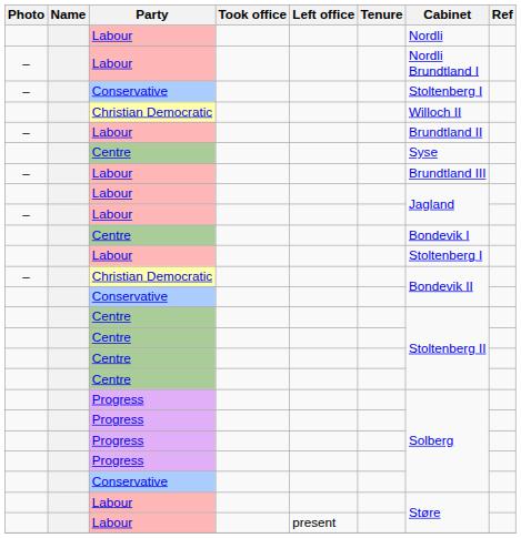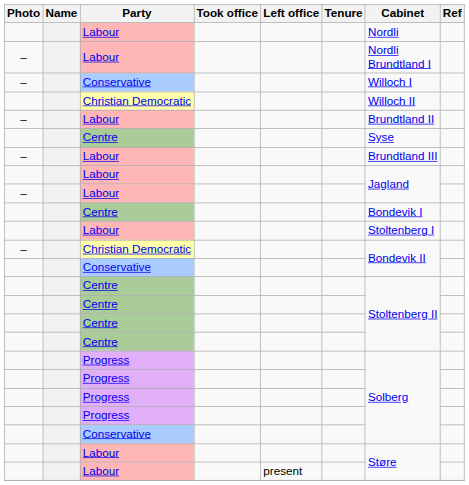 <table class="wikitable plainrowheaders sortable">
 <tr>
 <th scope=col class=unsortable>Photo</th>
 <th scope=col>Name</th>
 <th scope=col>Party</th>
 <th scope=col>Took office</th>
 <th scope=col>Left office</th>
 <th scope=col>Tenure</th>
 <th scope=col>Cabinet</th>
 <th scope=col class=unsortable>Ref</th>
 </tr>
 <tr>
 <td align=center></td>
 <th scope=row></th>
 <td style="background:#FFB6B6"><a href='#'>Labour</a></td>
 <td></td>
 <td></td>
 <td></td>
 <td><a href='#'>Nordli</a></td>
 <td align=center></td>
 </tr>
 <tr>
 <td align=center>–</td>
 <th scope=row></th>
 <td style="background:#FFB6B6"><a href='#'>Labour</a></td>
 <td></td>
 <td></td>
 <td></td>
 <td><a href='#'>Nordli</a><br><a href='#'>Brundtland I</a></td>
 <td align=center></td>
 </tr>
 <tr>
 <td align=center>–</td>
 <th scope=row></th>
 <td style="background:#AACCFF"><a href='#'>Conservative</a></td>
 <td></td>
 <td></td>
 <td></td>
-<td><a href='#'>Stoltenberg I</a></td>
+<td><a href='#'>Willoch I</a></td>
 <td align=center></td>
 </tr>
 <tr>
 <td align=center></td>
 <th scope=row></th>
 <td style="background:#FFFFAA"><a href='#'>Christian Democratic</a></td>
 <td></td>
 <td></td>
 <td></td>
 <td><a href='#'>Willoch II</a></td>
 <td align=center></td>
 </tr>
 <tr>
 <td align=center>–</td>
 <th scope=row></th>
 <td style="background:#FFB6B6"><a href='#'>Labour</a></td>
 <td></td>
 <td></td>
 <td></td>
 <td><a href='#'>Brundtland II</a></td>
 <td align=center></td>
 </tr>
 <tr>
 <td align=center></td>
 <th scope=row></th>
 <td style="background:#AACC99"><a href='#'>Centre</a></td>
 <td></td>
 <td></td>
 <td></td>
 <td><a href='#'>Syse</a></td>
 <td align=center></td>
 </tr>
 <tr>
 <td align=center>–</td>
 <th scope=row></th>
 <td style="background:#FFB6B6"><a href='#'>Labour</a></td>
 <td></td>
 <td></td>
 <td></td>
 <td><a href='#'>Brundtland III</a></td>
 <td align=center></td>
 </tr>
 <tr>
 <td align=center></td>
 <th scope=row></th>
 <td style="background:#FFB6B6"><a href='#'>Labour</a></td>
 <td></td>
 <td></td>
 <td></td>
 <td rowspan=2><a href='#'>Jagland</a></td>
 <td align=center></td>
 </tr>
 <tr>
 <td align=center>–</td>
 <th scope=row></th>
 <td style="background:#FFB6B6"><a href='#'>Labour</a></td>
 <td></td>
 <td></td>
 <td></td>
 <td align=center></td>
 </tr>
 <tr>
 <td align=center></td>
 <th scope=row></th>
 <td style="background:#AACC99"><a href='#'>Centre</a></td>
 <td></td>
 <td></td>
 <td></td>
 <td><a href='#'>Bondevik I</a></td>
 <td align=center></td>
 </tr>
 <tr>
 <td align=center></td>
 <th scope=row></th>
 <td style="background:#FFB6B6"><a href='#'>Labour</a></td>
 <td></td>
 <td></td>
 <td></td>
 <td><a href='#'>Stoltenberg I</a></td>
 <td align=center></td>
 </tr>
 <tr>
 <td align=center>–</td>
 <th scope=row></th>
 <td style="background:#FFFFAA"><a href='#'>Christian Democratic</a></td>
 <td></td>
 <td></td>
 <td></td>
 <td rowspan=2><a href='#'>Bondevik II</a></td>
 <td align=center></td>
 </tr>
 <tr>
 <td align=center></td>
 <th scope=row></th>
 <td style="background:#AACCFF"><a href='#'>Conservative</a></td>
 <td></td>
 <td></td>
 <td></td>
 <td align=center></td>
 </tr>
 <tr>
 <td align=center></td>
 <th scope=row></th>
 <td style="background:#AACC99"><a href='#'>Centre</a></td>
 <td></td>
 <td></td>
 <td></td>
 <td rowspan=4><a href='#'>Stoltenberg II</a></td>
 <td align=center></td>
 </tr>
 <tr>
 <td align=center></td>
 <th scope=row></th>
 <td style="background:#AACC99"><a href='#'>Centre</a></td>
 <td></td>
 <td></td>
 <td></td>
 <td align=center></td>
 </tr>
 <tr>
 <td align=center></td>
 <th scope=row></th>
 <td style="background:#AACC99"><a href='#'>Centre</a></td>
 <td></td>
 <td></td>
 <td></td>
 <td align=center></td>
 </tr>
 <tr>
 <td align=center></td>
 <th scope=row></th>
 <td style="background:#AACC99"><a href='#'>Centre</a></td>
 <td></td>
 <td></td>
 <td></td>
 <td align=center></td>
 </tr>
 <tr>
 <td align=center></td>
 <th scope=row></th>
 <td style="background:#E1AFF8"><a href='#'>Progress</a></td>
 <td></td>
 <td></td>
 <td></td>
 <td rowspan=5><a href='#'>Solberg</a></td>
 <td align=center></td>
 </tr>
 <tr>
 <td align=center></td>
 <th scope=row></th>
 <td style="background:#E1AFF8"><a href='#'>Progress</a></td>
 <td></td>
 <td></td>
 <td></td>
 <td align=center></td>
 </tr>
 <tr>
 <td align=center></td>
 <th scope=row></th>
 <td style="background:#E1AFF8"><a href='#'>Progress</a></td>
 <td></td>
 <td></td>
 <td></td>
 <td align=center></td>
 </tr>
 <tr>
 <td align=center></td>
 <th scope=row></th>
 <td style="background:#E1AFF8"><a href='#'>Progress</a></td>
 <td></td>
 <td></td>
 <td></td>
 <td align=center></td>
 </tr>
 <tr>
 <td align=center></td>
 <th scope=row></th>
 <td style="background:#AACCFF"><a href='#'>Conservative</a></td>
 <td></td>
 <td></td>
 <td></td>
 <td align=center></td>
 </tr>
 <tr>
 <td align=center></td>
 <th scope=row></th>
 <td style="background:#FFB6B6"><a href='#'>Labour</a></td>
 <td></td>
 <td></td>
 <td></td>
 <td rowspan=2><a href='#'>Støre</a></td>
 <td align=center></td>
 </tr>
 <tr>
 <td align=center></td>
 <th scope=row></th>
 <td style="background:#FFB6B6"><a href='#'>Labour</a></td>
 <td></td>
 <td>present</td>
 <td></td>
 <td align=center></td>
 </tr>
 <tr>
 </tr>
 </table>
